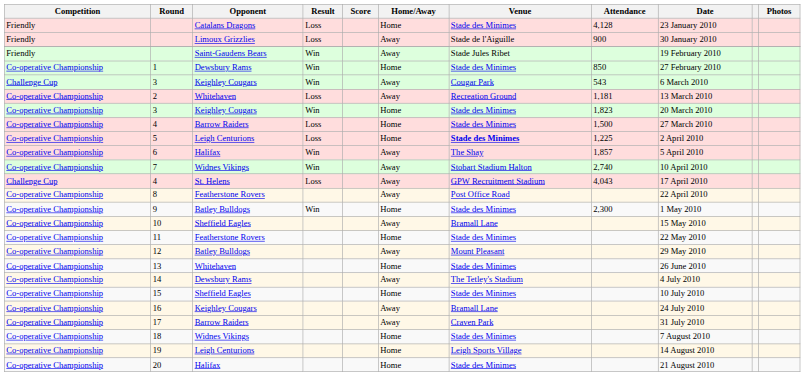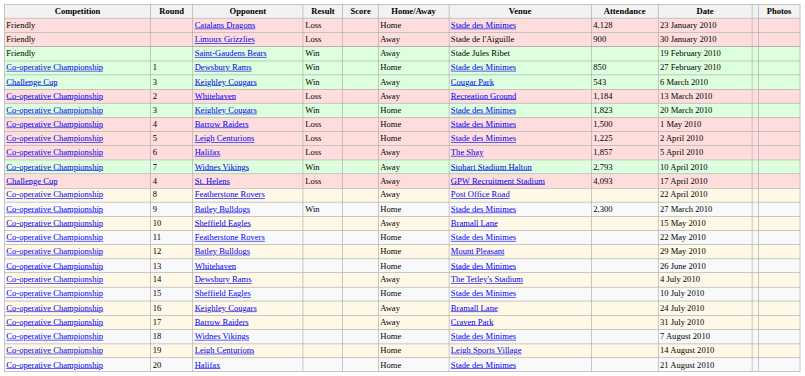 <table class="wikitable" style="font-size:85%;" width="100%">
 <tr>
 <th>Competition</th>
 <th>Round</th>
 <th>Opponent</th>
 <th>Result</th>
 <th>Score</th>
 <th>Home/Away</th>
 <th>Venue</th>
 <th>Attendance</th>
 <th>Date</th>
 <th Online video></th>
 <th>Photos</th>
 </tr>
 <tr bgcolor="#ffdddd">
 <td>Friendly</td>
 <td></td>
 <td> <a href='#'>Catalans Dragons</a></td>
 <td>Loss</td>
 <td></td>
 <td>Home</td>
 <td><a href='#'>Stade des Minimes</a></td>
 <td>4,128</td>
 <td>23 January 2010</td>
 <td> </td>
 <td></td>
 </tr>
 <tr bgcolor="#ffdddd">
 <td>Friendly</td>
 <td></td>
 <td> <a href='#'>Limoux Grizzlies</a></td>
 <td>Loss</td>
 <td></td>
 <td>Away</td>
 <td>Stade de l'Aiguille</td>
 <td>900</td>
 <td>30 January 2010</td>
 <td></td>
 <td></td>
 </tr>
 <tr>
 </tr>
 <tr bgcolor="#ddffdd">
 <td>Friendly</td>
 <td></td>
 <td> <a href='#'>Saint-Gaudens Bears</a></td>
 <td>Win</td>
 <td></td>
 <td>Away</td>
 <td>Stade Jules Ribet</td>
 <td></td>
 <td>19 February 2010</td>
 <td></td>
 <td></td>
 </tr>
 <tr bgcolor="#ddffdd">
 <td><a href='#'>Co-operative Championship</a></td>
 <td>1</td>
 <td> <a href='#'>Dewsbury Rams</a></td>
 <td>Win</td>
 <td></td>
 <td>Home</td>
 <td><a href='#'>Stade des Minimes</a></td>
 <td>850</td>
 <td>27 February 2010</td>
 <td></td>
 <td> </td>
 </tr>
 <tr bgcolor="#ddffdd">
 <td><a href='#'>Challenge Cup</a></td>
 <td>3</td>
 <td> <a href='#'>Keighley Cougars</a></td>
 <td>Win</td>
 <td></td>
 <td>Away</td>
 <td><a href='#'>Cougar Park</a></td>
 <td>543</td>
 <td>6 March 2010</td>
 <td></td>
 <td></td>
 </tr>
 <tr bgcolor="#ffdddd">
 <td><a href='#'>Co-operative Championship</a></td>
 <td>2</td>
 <td> <a href='#'>Whitehaven</a></td>
 <td>Loss</td>
 <td></td>
 <td>Away</td>
 <td><a href='#'>Recreation Ground</a></td>
-<td>1,181</td>
+<td>1,184</td>
 <td>13 March 2010</td>
 <td></td>
 <td></td>
 </tr>
 <tr bgcolor="#ddffdd">
 <td><a href='#'>Co-operative Championship</a></td>
 <td>3</td>
 <td> <a href='#'>Keighley Cougars</a></td>
 <td>Win</td>
 <td></td>
 <td>Home</td>
 <td><a href='#'>Stade des Minimes</a></td>
 <td>1,823</td>
 <td>20 March 2010</td>
 <td></td>
 <td></td>
 </tr>
 <tr bgcolor="#ffdddd">
 <td><a href='#'>Co-operative Championship</a></td>
 <td>4</td>
 <td> <a href='#'>Barrow Raiders</a></td>
 <td>Loss</td>
 <td></td>
 <td>Home</td>
 <td><a href='#'>Stade des Minimes</a></td>
 <td>1,500</td>
-<td>27 March 2010</td>
+<td>1 May 2010</td>
 <td></td>
 <td></td>
 </tr>
 <tr bgcolor="#ffdddd">
 <td><a href='#'>Co-operative Championship</a></td>
 <td>5</td>
 <td> <a href='#'>Leigh Centurions</a></td>
 <td>Loss</td>
 <td></td>
 <td>Home</td>
-<td><strong><a href='#'>Stade des Minimes</a></strong></td>
+<td><a href='#'>Stade des Minimes</a></td>
 <td>1,225</td>
 <td>2 April 2010</td>
 <td></td>
 <td></td>
 </tr>
 <tr bgcolor="#ffdddd">
 <td><a href='#'>Co-operative Championship</a></td>
 <td>6</td>
 <td> <a href='#'>Halifax</a></td>
-<td>Win</td>
+<td>Loss</td>
 <td></td>
 <td>Away</td>
 <td><a href='#'>The Shay</a></td>
 <td>1,857</td>
 <td>5 April 2010</td>
 <td></td>
 <td></td>
 </tr>
 <tr bgcolor="#ddffdd">
 <td><a href='#'>Co-operative Championship</a></td>
 <td>7</td>
 <td> <a href='#'>Widnes Vikings</a></td>
 <td>Win</td>
 <td></td>
 <td>Away</td>
 <td><a href='#'>Stobart Stadium Halton</a></td>
-<td>2,740</td>
+<td>2,793</td>
 <td>10 April 2010</td>
 <td></td>
 <td></td>
 </tr>
 <tr bgcolor="#FFdddd">
 <td><a href='#'>Challenge Cup</a></td>
 <td>4</td>
 <td><a href='#'>St. Helens</a></td>
 <td>Loss</td>
 <td></td>
 <td>Away</td>
 <td><a href='#'>GPW Recruitment Stadium</a></td>
-<td>4,043</td>
+<td>4,093</td>
 <td>17 April 2010</td>
 <td></td>
 <td></td>
 </tr>
 <tr bgcolor="#FFF8E7">
 <td><a href='#'>Co-operative Championship</a></td>
 <td>8</td>
 <td> <a href='#'>Featherstone Rovers</a></td>
 <td></td>
 <td></td>
 <td>Away</td>
 <td><a href='#'>Post Office Road</a></td>
 <td></td>
 <td>22 April 2010</td>
 <td></td>
 <td></td>
 </tr>
 <tr>
 <td><a href='#'>Co-operative Championship</a></td>
 <td>9</td>
 <td><a href='#'>Batley Bulldogs</a></td>
 <td>Win</td>
 <td></td>
 <td>Home</td>
 <td><a href='#'>Stade des Minimes</a></td>
 <td>2,300</td>
-<td>1 May 2010</td>
+<td>27 March 2010</td>
 <td></td>
 <td></td>
 </tr>
 <tr bgcolor="#FFF8E7">
 <td><a href='#'>Co-operative Championship</a></td>
 <td>10</td>
 <td> <a href='#'>Sheffield Eagles</a></td>
 <td></td>
 <td></td>
 <td>Away</td>
 <td><a href='#'>Bramall Lane</a></td>
 <td></td>
 <td>15 May 2010</td>
 <td></td>
 <td></td>
 </tr>
 <tr>
 <td><a href='#'>Co-operative Championship</a></td>
 <td>11</td>
 <td> <a href='#'>Featherstone Rovers</a></td>
 <td></td>
 <td></td>
 <td>Home</td>
 <td><a href='#'>Stade des Minimes</a></td>
 <td></td>
 <td>22 May 2010</td>
 <td></td>
 <td></td>
 </tr>
 <tr bgcolor="#FFF8E7">
 <td><a href='#'>Co-operative Championship</a></td>
 <td>12</td>
 <td><a href='#'>Batley Bulldogs</a></td>
 <td></td>
 <td></td>
-<td>Away</td>
+<td>Home</td>
 <td><a href='#'>Mount Pleasant</a></td>
 <td></td>
 <td>29 May 2010</td>
 <td></td>
 <td></td>
 </tr>
 <tr>
 <td><a href='#'>Co-operative Championship</a></td>
 <td>13</td>
 <td> <a href='#'>Whitehaven</a></td>
 <td></td>
 <td></td>
 <td>Home</td>
 <td><a href='#'>Stade des Minimes</a></td>
 <td></td>
 <td>26 June 2010</td>
 <td></td>
 <td></td>
 </tr>
 <tr bgcolor="#FFF8E7">
 <td><a href='#'>Co-operative Championship</a></td>
 <td>14</td>
 <td> <a href='#'>Dewsbury Rams</a></td>
 <td></td>
 <td></td>
 <td>Away</td>
 <td><a href='#'>The Tetley's Stadium</a></td>
 <td></td>
 <td>4 July 2010</td>
 <td></td>
 <td></td>
 </tr>
 <tr>
 <td><a href='#'>Co-operative Championship</a></td>
 <td>15</td>
 <td> <a href='#'>Sheffield Eagles</a></td>
 <td></td>
 <td></td>
 <td>Home</td>
 <td><a href='#'>Stade des Minimes</a></td>
 <td></td>
 <td>10 July 2010</td>
 <td></td>
 <td></td>
 </tr>
 <tr bgcolor="#FFF8E7">
 <td><a href='#'>Co-operative Championship</a></td>
 <td>16</td>
 <td> <a href='#'>Keighley Cougars</a></td>
 <td></td>
 <td></td>
 <td>Away</td>
 <td><a href='#'>Bramall Lane</a></td>
 <td></td>
 <td>24 July 2010</td>
 <td></td>
 <td></td>
 </tr>
 <tr bgcolor="#FFF8E7">
 <td><a href='#'>Co-operative Championship</a></td>
 <td>17</td>
 <td> <a href='#'>Barrow Raiders</a></td>
 <td></td>
 <td></td>
 <td>Away</td>
 <td><a href='#'>Craven Park</a></td>
 <td></td>
 <td>31 July 2010</td>
 <td></td>
 <td></td>
 </tr>
 <tr>
 <td><a href='#'>Co-operative Championship</a></td>
 <td>18</td>
 <td> <a href='#'>Widnes Vikings</a></td>
 <td></td>
 <td></td>
 <td>Home</td>
 <td><a href='#'>Stade des Minimes</a></td>
 <td></td>
 <td>7 August 2010</td>
 <td></td>
 <td></td>
 </tr>
 <tr bgcolor="#FFF8E7">
 <td><a href='#'>Co-operative Championship</a></td>
 <td>19</td>
 <td> <a href='#'>Leigh Centurions</a></td>
 <td></td>
 <td></td>
 <td>Home</td>
 <td><a href='#'>Leigh Sports Village</a></td>
 <td></td>
 <td>14 August 2010</td>
 <td></td>
 <td></td>
 </tr>
 <tr>
 <td><a href='#'>Co-operative Championship</a></td>
 <td>20</td>
 <td> <a href='#'>Halifax</a></td>
 <td></td>
 <td></td>
 <td>Home</td>
 <td><a href='#'>Stade des Minimes</a></td>
 <td></td>
 <td>21 August 2010</td>
 <td></td>
 <td></td>
 </tr>
 </table>
